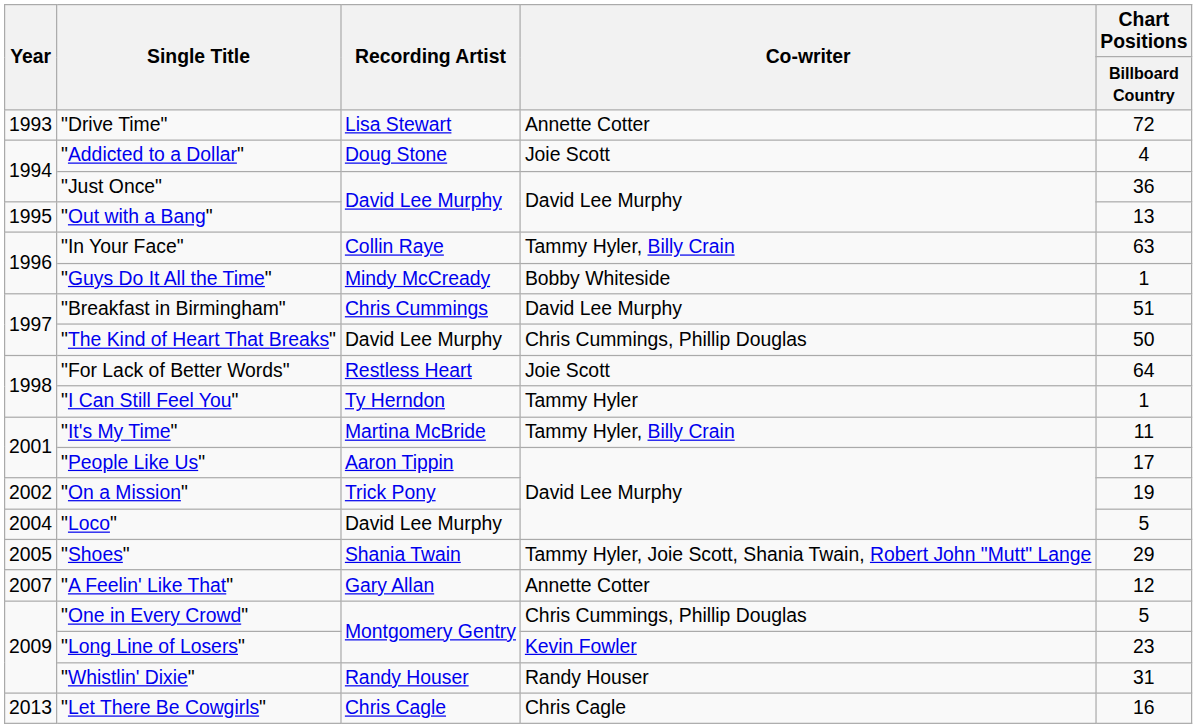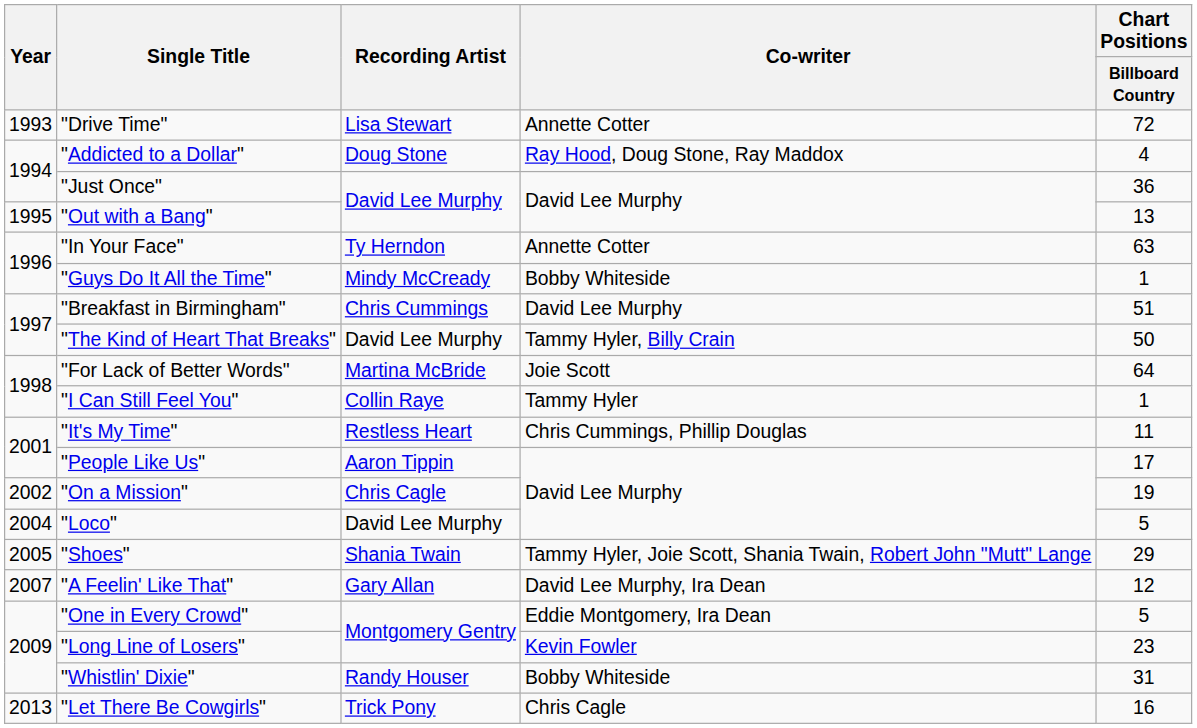 <table class="wikitable">
 <tr>
 <th rowspan="2">Year</th>
 <th rowspan="2">Single Title</th>
 <th rowspan="2">Recording Artist</th>
 <th rowspan="2">Co-writer</th>
 <th colspan="1">Chart Positions</th>
 </tr>
 <tr>
 <th width="55"><small>Billboard Country</small></th>
 </tr>
 <tr>
 <td>1993</td>
 <td>"Drive Time"</td>
 <td><a href='#'>Lisa Stewart</a></td>
 <td>Annette Cotter</td>
 <td align=center>72</td>
 </tr>
 <tr>
 <td rowspan=2>1994</td>
 <td>"<a href='#'>Addicted to a Dollar</a>"</td>
 <td><a href='#'>Doug Stone</a></td>
-<td>Joie Scott</td>
+<td><a href='#'>Ray Hood</a>, Doug Stone, Ray Maddox</td>
 <td align=center>4</td>
 </tr>
 <tr>
 <td>"Just Once"</td>
 <td rowspan=2><a href='#'>David Lee Murphy</a></td>
 <td rowspan=2>David Lee Murphy</td>
 <td align=center>36</td>
 </tr>
 <tr>
 <td>1995</td>
 <td>"<a href='#'>Out with a Bang</a>"</td>
 <td align=center>13</td>
 </tr>
 <tr>
 <td rowspan=2>1996</td>
 <td>"In Your Face"</td>
-<td><a href='#'>Collin Raye</a></td>
-<td>Tammy Hyler, <a href='#'>Billy Crain</a></td>
+<td><a href='#'>Ty Herndon</a></td>
+<td>Annette Cotter</td>
 <td align=center>63</td>
 </tr>
 <tr>
 <td>"<a href='#'>Guys Do It All the Time</a>"</td>
 <td><a href='#'>Mindy McCready</a></td>
 <td>Bobby Whiteside</td>
 <td align=center>1</td>
 </tr>
 <tr>
 <td rowspan=2>1997</td>
 <td>"Breakfast in Birmingham"</td>
 <td><a href='#'>Chris Cummings</a></td>
 <td>David Lee Murphy</td>
 <td align=center>51</td>
 </tr>
 <tr>
 <td>"<a href='#'>The Kind of Heart That Breaks</a>"</td>
 <td>David Lee Murphy</td>
-<td>Chris Cummings, Phillip Douglas</td>
+<td>Tammy Hyler, <a href='#'>Billy Crain</a></td>
 <td align=center>50</td>
 </tr>
 <tr>
 <td rowspan=2>1998</td>
 <td>"For Lack of Better Words"</td>
-<td><a href='#'>Restless Heart</a></td>
+<td><a href='#'>Martina McBride</a></td>
 <td>Joie Scott</td>
 <td align=center>64</td>
 </tr>
 <tr>
 <td>"<a href='#'>I Can Still Feel You</a>"</td>
-<td><a href='#'>Ty Herndon</a></td>
+<td><a href='#'>Collin Raye</a></td>
 <td>Tammy Hyler</td>
 <td align=center>1</td>
 </tr>
 <tr>
 <td rowspan=2>2001</td>
 <td>"<a href='#'>It's My Time</a>"</td>
-<td><a href='#'>Martina McBride</a></td>
-<td>Tammy Hyler, <a href='#'>Billy Crain</a></td>
+<td><a href='#'>Restless Heart</a></td>
+<td>Chris Cummings, Phillip Douglas</td>
 <td align=center>11</td>
 </tr>
 <tr>
 <td>"<a href='#'>People Like Us</a>"</td>
 <td><a href='#'>Aaron Tippin</a></td>
 <td rowspan=3>David Lee Murphy</td>
 <td align=center>17</td>
 </tr>
 <tr>
 <td>2002</td>
 <td>"<a href='#'>On a Mission</a>"</td>
-<td><a href='#'>Trick Pony</a></td>
+<td><a href='#'>Chris Cagle</a></td>
 <td align=center>19</td>
 </tr>
 <tr>
 <td>2004</td>
 <td>"<a href='#'>Loco</a>"</td>
 <td>David Lee Murphy</td>
 <td align=center>5</td>
 </tr>
 <tr>
 <td>2005</td>
 <td>"<a href='#'>Shoes</a>"</td>
 <td><a href='#'>Shania Twain</a></td>
 <td>Tammy Hyler, Joie Scott, Shania Twain, <a href='#'>Robert John "Mutt" Lange</a></td>
 <td align=center>29</td>
 </tr>
 <tr>
 <td>2007</td>
 <td>"<a href='#'>A Feelin' Like That</a>"</td>
 <td><a href='#'>Gary Allan</a></td>
-<td>Annette Cotter</td>
+<td>David Lee Murphy, Ira Dean</td>
 <td align=center>12</td>
 </tr>
 <tr>
 <td rowspan=3>2009</td>
 <td>"<a href='#'>One in Every Crowd</a>"</td>
 <td rowspan=2><a href='#'>Montgomery Gentry</a></td>
-<td>Chris Cummings, Phillip Douglas</td>
+<td>Eddie Montgomery, Ira Dean</td>
 <td align=center>5</td>
 </tr>
 <tr>
 <td>"<a href='#'>Long Line of Losers</a>"</td>
 <td><a href='#'>Kevin Fowler</a></td>
 <td align=center>23</td>
 </tr>
 <tr>
 <td>"<a href='#'>Whistlin' Dixie</a>"</td>
 <td><a href='#'>Randy Houser</a></td>
-<td>Randy Houser</td>
+<td>Bobby Whiteside</td>
 <td align=center>31</td>
 </tr>
 <tr>
 <td>2013</td>
 <td>"<a href='#'>Let There Be Cowgirls</a>"</td>
-<td><a href='#'>Chris Cagle</a></td>
+<td><a href='#'>Trick Pony</a></td>
 <td>Chris Cagle</td>
 <td align=center>16</td>
 </tr>
 </table>
